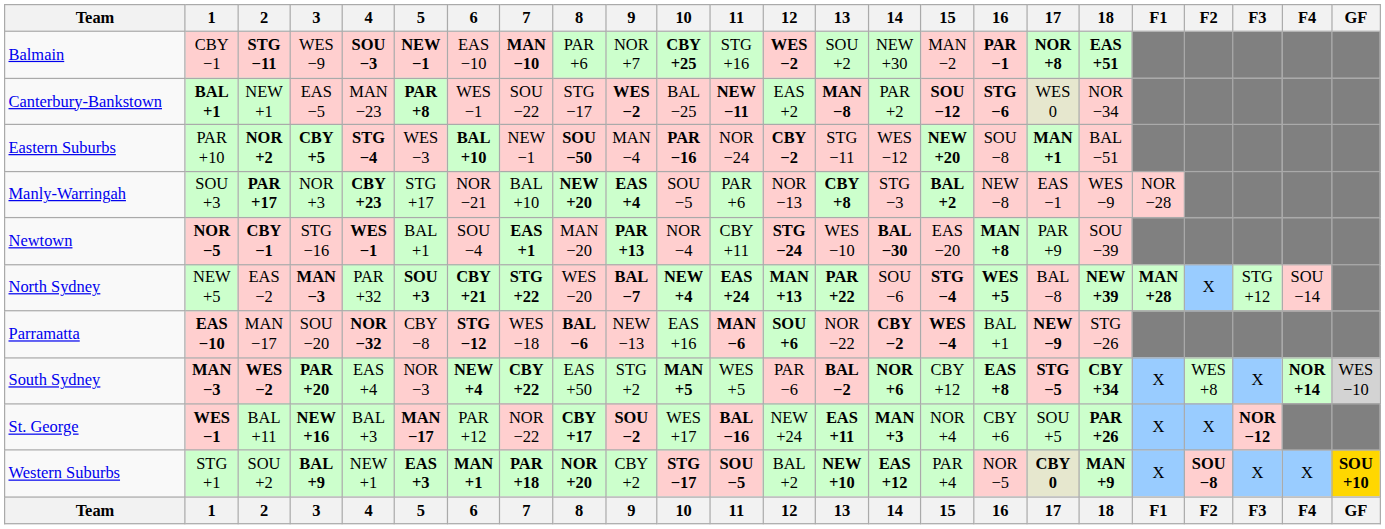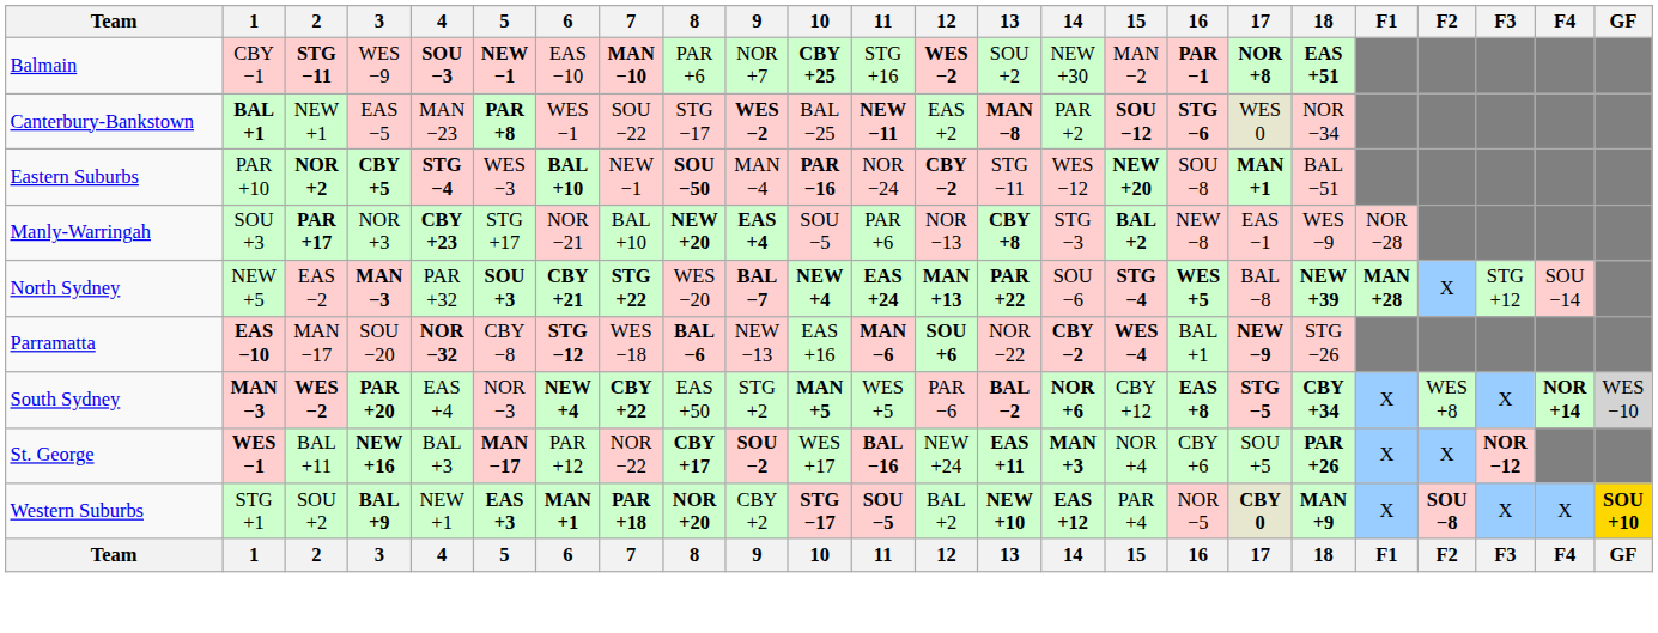 <table class="wikitable sortable" style="font-size:85%; text-align:center; width:90%">
 <tr valign="top">
 <th valign="middle">Team</th>
 <th>1</th>
 <th>2</th>
 <th>3</th>
 <th>4</th>
 <th>5</th>
 <th>6</th>
 <th>7</th>
 <th>8</th>
 <th>9</th>
 <th>10</th>
 <th>11</th>
 <th>12</th>
 <th>13</th>
 <th>14</th>
 <th>15</th>
 <th>16</th>
 <th>17</th>
 <th>18</th>
 <th>F1</th>
 <th>F2</th>
 <th>F3</th>
 <th>F4</th>
 <th>GF</th>
 </tr>
 <tr>
 <td align="left"><a href='#'>Balmain</a></td>
 <td style="background:#FFCFCF;">CBY<br>−1</td>
 <td style="background:#FFCFCF;"><strong>STG<br>−11</strong></td>
 <td style="background:#FFCFCF;">WES<br>−9</td>
 <td style="background:#FFCFCF;"><strong>SOU<br>−3</strong></td>
 <td style="background:#FFCFCF;"><strong>NEW<br>−1</strong></td>
 <td style="background:#FFCFCF;">EAS<br>−10</td>
 <td style="background:#FFCFCF;"><strong>MAN<br>−10</strong></td>
 <td style="background:#cfc;">PAR<br>+6</td>
 <td style="background:#cfc;">NOR<br>+7</td>
 <td style="background:#cfc;"><strong>CBY<br>+25</strong></td>
 <td style="background:#cfc;">STG<br>+16</td>
 <td style="background:#FFCFCF;"><strong>WES<br>−2</strong></td>
 <td style="background:#cfc;">SOU<br>+2</td>
 <td style="background:#cfc;">NEW<br>+30</td>
 <td style="background:#FFCFCF;">MAN<br>−2</td>
 <td style="background:#FFCFCF;"><strong>PAR<br>−1</strong></td>
 <td style="background:#cfc;"><strong>NOR<br>+8</strong></td>
 <td style="background:#cfc;"><strong>EAS<br>+51</strong></td>
 <td style="background:#808080;"></td>
 <td style="background:#808080;"></td>
 <td style="background:#808080;"></td>
 <td style="background:#808080;"></td>
 <td style="background:#808080;"></td>
 </tr>
 <tr>
 <td align="left"><a href='#'>Canterbury-Bankstown</a></td>
 <td style="background:#cfc;"><strong>BAL<br>+1</strong></td>
 <td style="background:#cfc;">NEW<br>+1</td>
 <td style="background:#FFCFCF;">EAS<br>−5</td>
 <td style="background:#FFCFCF;">MAN<br>−23</td>
 <td style="background:#cfc;"><strong>PAR<br>+8</strong></td>
 <td style="background:#FFCFCF;">WES<br>−1</td>
 <td style="background:#FFCFCF;">SOU<br>−22</td>
 <td style="background:#FFCFCF;">STG<br>−17</td>
 <td style="background:#FFCFCF;"><strong>WES<br>−2</strong></td>
 <td style="background:#FFCFCF;">BAL<br>−25</td>
 <td style="background:#FFCFCF;"><strong>NEW<br>−11</strong></td>
 <td style="background:#cfc;">EAS<br>+2</td>
 <td style="background:#FFCFCF;"><strong>MAN<br>−8</strong></td>
 <td style="background:#cfc;">PAR<br>+2</td>
 <td style="background:#FFCFCF;"><strong>SOU<br>−12</strong></td>
 <td style="background:#FFCFCF;"><strong>STG<br>−6</strong></td>
 <td style="background:#E6E7CE;">WES<br>0</td>
 <td style="background:#FFCFCF;">NOR<br>−34</td>
 <td style="background:#808080;"></td>
 <td style="background:#808080;"></td>
 <td style="background:#808080;"></td>
 <td style="background:#808080;"></td>
 <td style="background:#808080;"></td>
 </tr>
 <tr>
 <td align="left"><a href='#'>Eastern Suburbs</a></td>
 <td style="background:#cfc;">PAR<br>+10</td>
 <td style="background:#cfc;"><strong>NOR<br>+2</strong></td>
 <td style="background:#cfc;"><strong>CBY<br>+5</strong></td>
 <td style="background:#FFCFCF;"><strong>STG<br>−4</strong></td>
 <td style="background:#FFCFCF;">WES<br>−3</td>
 <td style="background:#cfc;"><strong>BAL<br>+10</strong></td>
 <td style="background:#FFCFCF;">NEW<br>−1</td>
 <td style="background:#FFCFCF;"><strong>SOU<br>−50</strong></td>
 <td style="background:#FFCFCF;">MAN<br>−4</td>
 <td style="background:#FFCFCF;"><strong>PAR<br>−16</strong></td>
 <td style="background:#FFCFCF;">NOR<br>−24</td>
 <td style="background:#FFCFCF;"><strong>CBY<br>−2</strong></td>
 <td style="background:#FFCFCF;">STG<br>−11</td>
 <td style="background:#FFCFCF;">WES<br>−12</td>
 <td style="background:#cfc;"><strong>NEW<br>+20</strong></td>
 <td style="background:#FFCFCF;">SOU<br>−8</td>
 <td style="background:#cfc;"><strong>MAN<br>+1</strong></td>
 <td style="background:#FFCFCF;">BAL<br>−51</td>
 <td style="background:#808080;"></td>
 <td style="background:#808080;"></td>
 <td style="background:#808080;"></td>
 <td style="background:#808080;"></td>
 <td style="background:#808080;"></td>
 </tr>
 <tr>
 <td align="left"><a href='#'>Manly-Warringah</a></td>
 <td style="background:#cfc;">SOU<br>+3</td>
 <td style="background:#cfc;"><strong>PAR<br>+17</strong></td>
 <td style="background:#cfc;">NOR<br>+3</td>
 <td style="background:#cfc;"><strong>CBY<br>+23</strong></td>
 <td style="background:#cfc;">STG<br>+17</td>
 <td style="background:#FFCFCF;">NOR<br>−21</td>
 <td style="background:#cfc;">BAL<br>+10</td>
 <td style="background:#cfc;"><strong>NEW<br>+20</strong></td>
 <td style="background:#cfc;"><strong>EAS<br>+4</strong></td>
 <td style="background:#FFCFCF;">SOU<br>−5</td>
 <td style="background:#cfc;">PAR<br>+6</td>
 <td style="background:#FFCFCF;">NOR<br>−13</td>
 <td style="background:#cfc;"><strong>CBY<br>+8</strong></td>
 <td style="background:#FFCFCF;">STG<br>−3</td>
 <td style="background:#cfc;"><strong>BAL<br>+2</strong></td>
 <td style="background:#FFCFCF;">NEW<br>−8</td>
 <td style="background:#FFCFCF;">EAS<br>−1</td>
 <td style="background:#FFCFCF;">WES<br>−9</td>
 <td style="background:#FFCFCF;">NOR<br>−28</td>
-<td style="background:#808080;"></td>
-<td style="background:#808080;"></td>
-<td style="background:#808080;"></td>
-<td style="background:#808080;"></td>
-</tr>
-<tr>
-<td align="left"><a href='#'>Newtown</a></td>
-<td style="background:#FFCFCF;"><strong>NOR<br>−5</strong></td>
-<td style="background:#FFCFCF;"><strong>CBY<br>−1</strong></td>
-<td style="background:#FFCFCF;">STG<br>−16</td>
-<td style="background:#FFCFCF;"><strong>WES<br>−1</strong></td>
-<td style="background:#cfc;">BAL<br>+1</td>
-<td style="background:#FFCFCF;">SOU<br>−4</td>
-<td style="background:#cfc;"><strong>EAS<br>+1</strong></td>
-<td style="background:#FFCFCF;">MAN<br>−20</td>
-<td style="background:#cfc;"><strong>PAR<br>+13</strong></td>
-<td style="background:#FFCFCF;">NOR<br>−4</td>
-<td style="background:#cfc;">CBY<br>+11</td>
-<td style="background:#FFCFCF;"><strong>STG<br>−24</strong></td>
-<td style="background:#FFCFCF;">WES<br>−10</td>
-<td style="background:#FFCFCF;"><strong>BAL<br>−30</strong></td>
-<td style="background:#FFCFCF;">EAS<br>−20</td>
-<td style="background:#cfc;"><strong>MAN<br>+8</strong></td>
-<td style="background:#cfc;">PAR<br>+9</td>
-<td style="background:#FFCFCF;">SOU<br>−39</td>
-<td style="background:#808080;"></td>
 <td style="background:#808080;"></td>
 <td style="background:#808080;"></td>
 <td style="background:#808080;"></td>
 <td style="background:#808080;"></td>
 </tr>
 <tr>
 <td align="left"><a href='#'>North Sydney</a></td>
 <td style="background:#cfc;">NEW<br>+5</td>
 <td style="background:#FFCFCF;">EAS<br>−2</td>
 <td style="background:#FFCFCF;"><strong>MAN<br>−3</strong></td>
 <td style="background:#cfc;">PAR<br>+32</td>
 <td style="background:#cfc;"><strong>SOU<br>+3</strong></td>
 <td style="background:#cfc;"><strong>CBY<br>+21</strong></td>
 <td style="background:#cfc;"><strong>STG<br>+22</strong></td>
 <td style="background:#FFCFCF;">WES<br>−20</td>
 <td style="background:#FFCFCF;"><strong>BAL<br>−7</strong></td>
 <td style="background:#cfc;"><strong>NEW<br>+4</strong></td>
 <td style="background:#cfc;"><strong>EAS<br>+24</strong></td>
 <td style="background:#cfc;"><strong>MAN<br>+13</strong></td>
 <td style="background:#cfc;"><strong>PAR<br>+22</strong></td>
 <td style="background:#FFCFCF;">SOU<br>−6</td>
 <td style="background:#FFCFCF;"><strong>STG<br>−4</strong></td>
 <td style="background:#cfc;"><strong>WES<br>+5</strong></td>
 <td style="background:#FFCFCF;">BAL<br>−8</td>
 <td style="background:#cfc;"><strong>NEW<br>+39</strong></td>
 <td style="background:#cfc;"><strong>MAN<br>+28</strong></td>
 <td style="background:#99ccff;">X</td>
 <td style="background:#cfc;">STG<br>+12</td>
 <td style="background:#FFCFCF;">SOU<br>−14</td>
 <td style="background:#808080;"></td>
 </tr>
 <tr>
 <td align="left"><a href='#'>Parramatta</a></td>
 <td style="background:#FFCFCF;"><strong>EAS<br>−10</strong></td>
 <td style="background:#FFCFCF;">MAN<br>−17</td>
 <td style="background:#FFCFCF;">SOU<br>−20</td>
 <td style="background:#FFCFCF;"><strong>NOR<br>−32</strong></td>
 <td style="background:#FFCFCF;">CBY<br>−8</td>
 <td style="background:#FFCFCF;"><strong>STG<br>−12</strong></td>
 <td style="background:#FFCFCF;">WES<br>−18</td>
 <td style="background:#FFCFCF;"><strong>BAL<br>−6</strong></td>
 <td style="background:#FFCFCF;">NEW<br>−13</td>
 <td style="background:#cfc;">EAS<br>+16</td>
 <td style="background:#FFCFCF;"><strong>MAN<br>−6</strong></td>
 <td style="background:#cfc;"><strong>SOU<br>+6</strong></td>
 <td style="background:#FFCFCF;">NOR<br>−22</td>
 <td style="background:#FFCFCF;"><strong>CBY<br>−2</strong></td>
 <td style="background:#FFCFCF;"><strong>WES<br>−4</strong></td>
 <td style="background:#cfc;">BAL<br>+1</td>
 <td style="background:#FFCFCF;"><strong>NEW<br>−9</strong></td>
 <td style="background:#FFCFCF;">STG<br>−26</td>
 <td style="background:#808080;"></td>
 <td style="background:#808080;"></td>
 <td style="background:#808080;"></td>
 <td style="background:#808080;"></td>
 <td style="background:#808080;"></td>
 </tr>
 <tr>
 <td align="left"><a href='#'>South Sydney</a></td>
 <td style="background:#FFCFCF;"><strong>MAN<br>−3</strong></td>
 <td style="background:#FFCFCF;"><strong>WES<br>−2</strong></td>
 <td style="background:#cfc;"><strong>PAR<br>+20</strong></td>
 <td style="background:#cfc;">EAS<br>+4</td>
 <td style="background:#FFCFCF;">NOR<br>−3</td>
 <td style="background:#cfc;"><strong>NEW<br>+4</strong></td>
 <td style="background:#cfc;"><strong>CBY<br>+22</strong></td>
 <td style="background:#cfc;">EAS<br>+50</td>
 <td style="background:#cfc;">STG<br>+2</td>
 <td style="background:#cfc;"><strong>MAN<br>+5</strong></td>
 <td style="background:#cfc;">WES<br>+5</td>
 <td style="background:#FFCFCF;">PAR<br>−6</td>
 <td style="background:#FFCFCF;"><strong>BAL<br>−2</strong></td>
 <td style="background:#cfc;"><strong>NOR<br>+6</strong></td>
 <td style="background:#cfc;">CBY<br>+12</td>
 <td style="background:#cfc;"><strong>EAS<br>+8</strong></td>
 <td style="background:#FFCFCF;"><strong>STG<br>−5</strong></td>
 <td style="background:#cfc;"><strong>CBY<br>+34</strong></td>
 <td style="background:#99ccff;">X</td>
 <td style="background:#cfc;">WES<br>+8</td>
 <td style="background:#99ccff;">X</td>
 <td style="background:#cfc;"><strong>NOR<br>+14</strong></td>
 <td style="background:#D3D3D3;">WES<br>−10</td>
 </tr>
 <tr>
 <td align="left"><a href='#'>St. George</a></td>
 <td style="background:#FFCFCF;"><strong>WES<br>−1</strong></td>
 <td style="background:#cfc;">BAL<br>+11</td>
 <td style="background:#cfc;"><strong>NEW<br>+16</strong></td>
 <td style="background:#cfc;">BAL<br>+3</td>
 <td style="background:#FFCFCF;"><strong>MAN<br>−17</strong></td>
 <td style="background:#cfc;">PAR<br>+12</td>
 <td style="background:#FFCFCF;">NOR<br>−22</td>
 <td style="background:#cfc;"><strong>CBY<br>+17</strong></td>
 <td style="background:#FFCFCF;"><strong>SOU<br>−2</strong></td>
 <td style="background:#cfc;">WES<br>+17</td>
 <td style="background:#FFCFCF;"><strong>BAL<br>−16</strong></td>
 <td style="background:#cfc;">NEW<br>+24</td>
 <td style="background:#cfc;"><strong>EAS<br>+11</strong></td>
 <td style="background:#cfc;"><strong>MAN<br>+3</strong></td>
 <td style="background:#cfc;">NOR<br>+4</td>
 <td style="background:#cfc;">CBY<br>+6</td>
 <td style="background:#cfc;">SOU<br>+5</td>
 <td style="background:#cfc;"><strong>PAR<br>+26</strong></td>
 <td style="background:#99ccff;">X</td>
 <td style="background:#99ccff;">X</td>
 <td style="background:#FFCFCF;"><strong>NOR<br>−12</strong></td>
 <td style="background:#808080;"></td>
 <td style="background:#808080;"></td>
 </tr>
 <tr>
 <td align="left"><a href='#'>Western Suburbs</a></td>
 <td style="background:#cfc;">STG<br>+1</td>
 <td style="background:#cfc;">SOU<br>+2</td>
 <td style="background:#cfc;"><strong>BAL<br>+9</strong></td>
 <td style="background:#cfc;">NEW<br>+1</td>
 <td style="background:#cfc;"><strong>EAS<br>+3</strong></td>
 <td style="background:#cfc;"><strong>MAN<br>+1</strong></td>
 <td style="background:#cfc;"><strong>PAR<br>+18</strong></td>
 <td style="background:#cfc;"><strong>NOR<br>+20</strong></td>
 <td style="background:#cfc;">CBY<br>+2</td>
 <td style="background:#FFCFCF;"><strong>STG<br>−17</strong></td>
 <td style="background:#FFCFCF;"><strong>SOU<br>−5</strong></td>
 <td style="background:#cfc;">BAL<br>+2</td>
 <td style="background:#cfc;"><strong>NEW<br>+10</strong></td>
 <td style="background:#cfc;"><strong>EAS<br>+12</strong></td>
 <td style="background:#cfc;">PAR<br>+4</td>
 <td style="background:#FFCFCF;">NOR<br>−5</td>
 <td style="background:#E6E7CE;"><strong>CBY<br>0</strong></td>
 <td style="background:#cfc;"><strong>MAN<br>+9</strong></td>
 <td style="background:#99ccff;">X</td>
 <td style="background:#FFCFCF;"><strong>SOU<br>−8</strong></td>
 <td style="background:#99ccff;">X</td>
 <td style="background:#99ccff;">X</td>
 <td style="background:#FFD700;"><strong>SOU<br>+10</strong></td>
 </tr>
 <tr valign="top">
 <th valign="middle">Team</th>
 <th>1</th>
 <th>2</th>
 <th>3</th>
 <th>4</th>
 <th>5</th>
 <th>6</th>
 <th>7</th>
 <th>8</th>
 <th>9</th>
 <th>10</th>
 <th>11</th>
 <th>12</th>
 <th>13</th>
 <th>14</th>
 <th>15</th>
 <th>16</th>
 <th>17</th>
 <th>18</th>
 <th>F1</th>
 <th>F2</th>
 <th>F3</th>
 <th>F4</th>
 <th>GF</th>
 </tr>
 </table>
